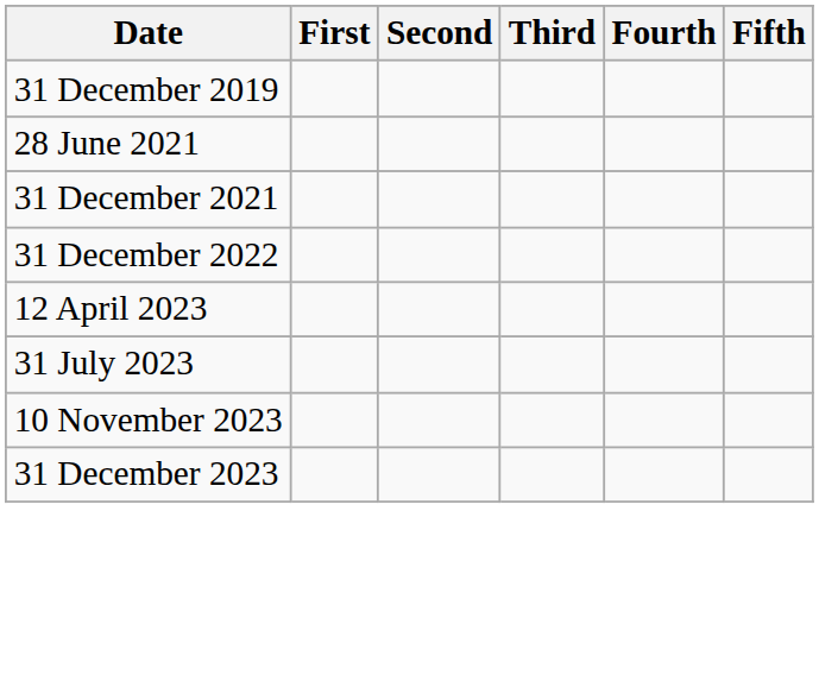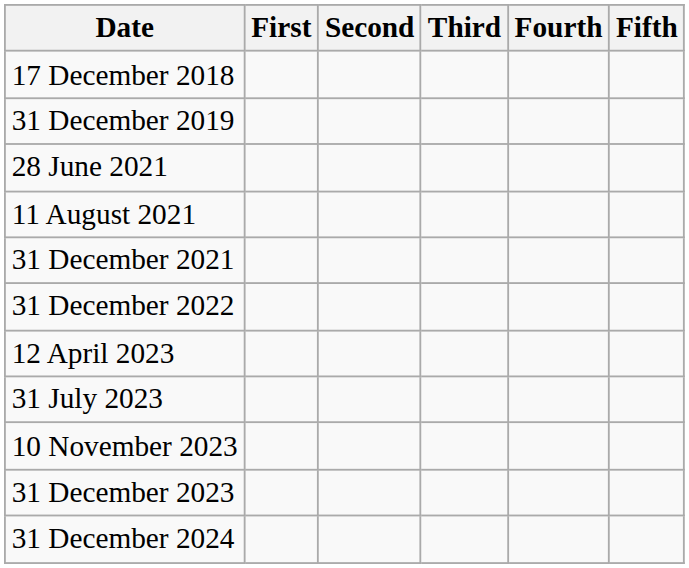 <table class="wikitable">
 <tr>
 <th>Date</th>
 <th>First</th>
 <th>Second</th>
 <th>Third</th>
 <th>Fourth</th>
 <th>Fifth</th>
+</tr>
+<tr>
+<td>17 December 2018</td>
+<td></td>
+<td></td>
+<td></td>
+<td></td>
+<td></td>
 </tr>
 <tr>
 <td>31 December 2019</td>
 <td></td>
 <td></td>
 <td></td>
 <td></td>
 <td></td>
 </tr>
 <tr>
 <td>28 June 2021</td>
+<td></td>
+<td></td>
+<td></td>
+<td></td>
+<td></td>
+</tr>
+<tr>
+<td>11 August 2021</td>
 <td></td>
 <td></td>
 <td></td>
 <td></td>
 <td></td>
 </tr>
 <tr>
 <td>31 December 2021</td>
 <td></td>
 <td></td>
 <td></td>
 <td></td>
 <td></td>
 </tr>
 <tr>
 <td>31 December 2022</td>
 <td></td>
 <td></td>
 <td></td>
 <td></td>
 <td></td>
 </tr>
 <tr>
 <td>12 April 2023</td>
 <td></td>
 <td></td>
 <td></td>
 <td></td>
 <td></td>
 </tr>
 <tr>
 <td>31 July 2023</td>
 <td></td>
 <td></td>
 <td></td>
 <td></td>
 <td></td>
 </tr>
 <tr>
 <td>10 November 2023</td>
 <td></td>
 <td></td>
 <td></td>
 <td></td>
 <td></td>
 </tr>
 <tr>
 <td>31 December 2023</td>
 <td></td>
 <td></td>
 <td></td>
 <td></td>
 <td></td>
 </tr>
+<tr>
+<td>31 December 2024</td>
+<td></td>
+<td></td>
+<td></td>
+<td></td>
+<td></td>
+</tr>
 </table>
